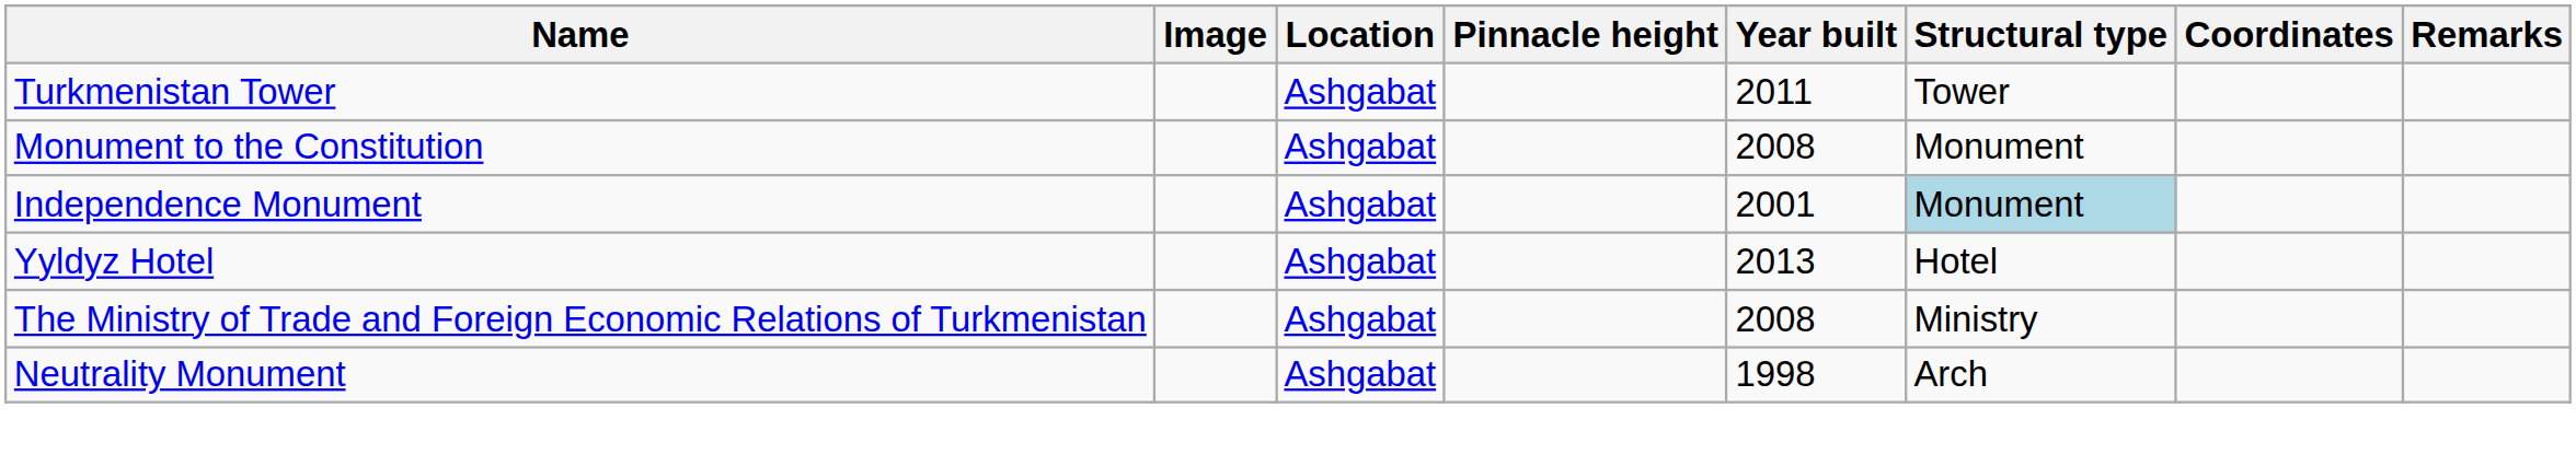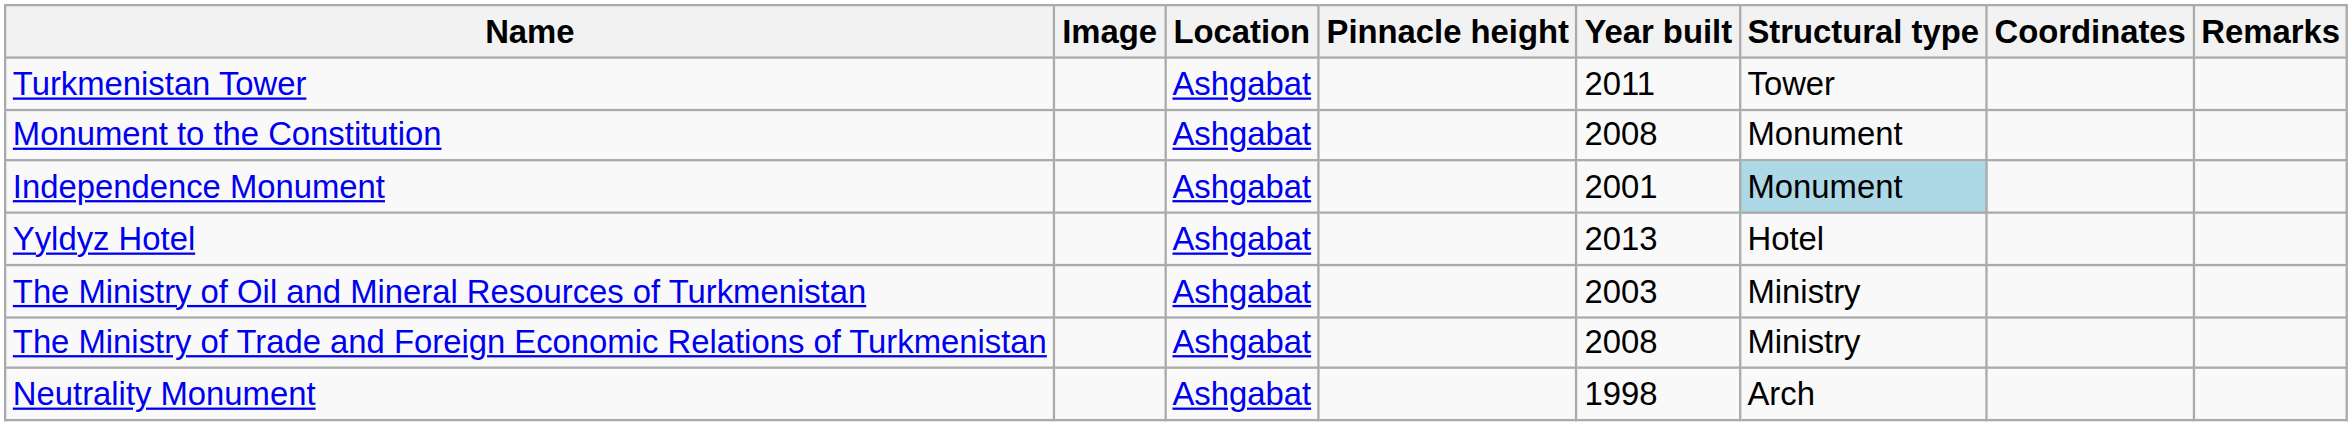 <table class="wikitable sortable" style="font-size:90%;">
 <tr>
 <th>Name</th>
 <th>Image</th>
 <th>Location</th>
 <th>Pinnacle height</th>
 <th>Year built</th>
 <th>Structural type</th>
 <th>Coordinates</th>
 <th>Remarks</th>
 </tr>
 <tr>
 <td><a href='#'>Turkmenistan Tower</a></td>
 <td></td>
 <td><a href='#'>Ashgabat</a></td>
 <td></td>
 <td>2011</td>
 <td>Tower</td>
 <td></td>
 <td></td>
 </tr>
 <tr>
 <td><a href='#'>Monument to the Constitution</a></td>
 <td></td>
 <td><a href='#'>Ashgabat</a></td>
 <td></td>
 <td>2008</td>
 <td>Monument</td>
 <td></td>
 <td></td>
 </tr>
 <tr>
 <td><a href='#'>Independence Monument</a></td>
 <td></td>
 <td><a href='#'>Ashgabat</a></td>
 <td></td>
 <td>2001</td>
 <td style="background: lightblue;">Monument</td>
 <td></td>
 <td></td>
 </tr>
 <tr>
 <td><a href='#'>Yyldyz Hotel</a></td>
 <td></td>
 <td><a href='#'>Ashgabat</a></td>
 <td></td>
 <td>2013</td>
 <td>Hotel</td>
 <td></td>
 <td></td>
 </tr>
 <tr>
+<td><a href='#'>The Ministry of Oil and Mineral Resources of Turkmenistan</a></td>
+<td></td>
+<td><a href='#'>Ashgabat</a></td>
+<td></td>
+<td>2003</td>
+<td>Ministry</td>
+<td></td>
+<td></td>
+</tr>
+<tr>
 <td><a href='#'>The Ministry of Trade and Foreign Economic Relations of Turkmenistan</a></td>
 <td></td>
 <td><a href='#'>Ashgabat</a></td>
 <td></td>
 <td>2008</td>
 <td>Ministry</td>
 <td></td>
 <td></td>
 </tr>
 <tr>
 <td><a href='#'>Neutrality Monument</a></td>
 <td></td>
 <td><a href='#'>Ashgabat</a></td>
 <td></td>
 <td>1998</td>
 <td>Arch</td>
 <td></td>
 <td></td>
 </tr>
 </table>
